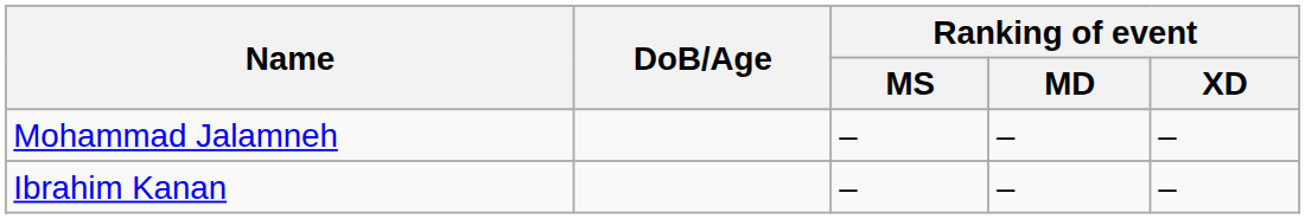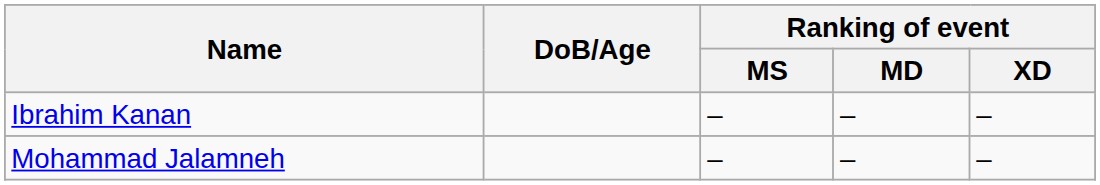 <table class="wikitable" style="width:600px; font-size:95%;">
 <tr>
 <th rowspan="2" align="left">Name</th>
 <th rowspan="2" align="left">DoB/Age</th>
 <th colspan="3" align="center">Ranking of event</th>
 </tr>
 <tr>
 <th align="center">MS</th>
 <th>MD</th>
 <th align="center">XD</th>
 </tr>
 <tr>
+<td><a href='#'>Ibrahim Kanan</a></td>
+<td></td>
+<td>–</td>
+<td>–</td>
+<td>–</td>
+</tr>
+<tr>
 <td><a href='#'>Mohammad Jalamneh</a></td>
 <td></td>
 <td>–</td>
 <td>–</td>
 <td>–</td>
 </tr>
-<tr>
-<td><a href='#'>Ibrahim Kanan</a></td>
-<td></td>
-<td>–</td>
-<td>–</td>
-<td>–</td>
-</tr>
 </table>
